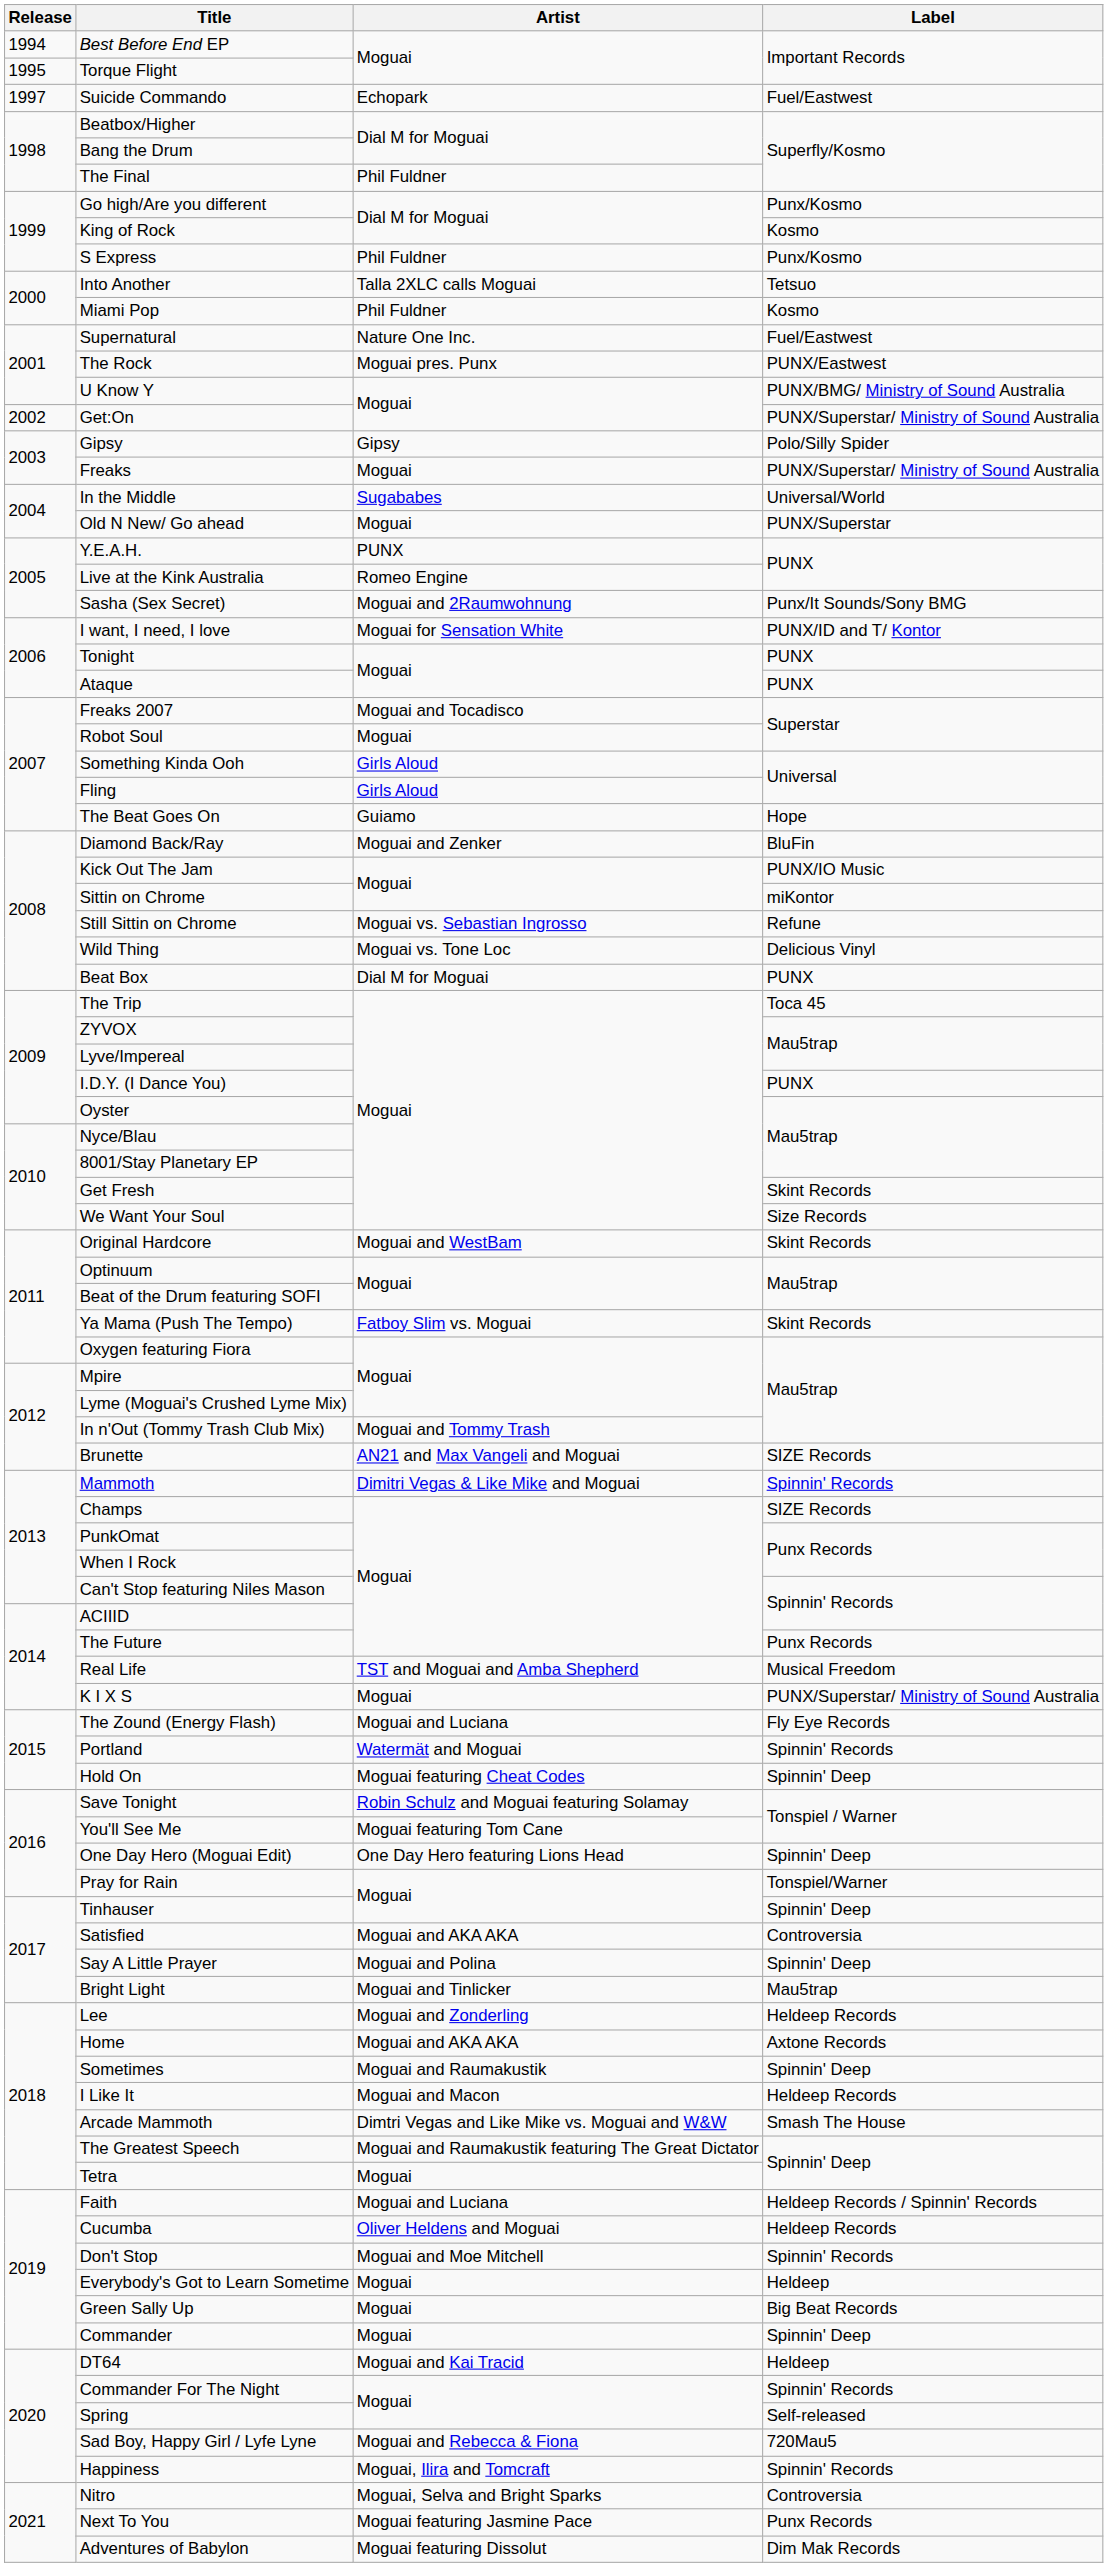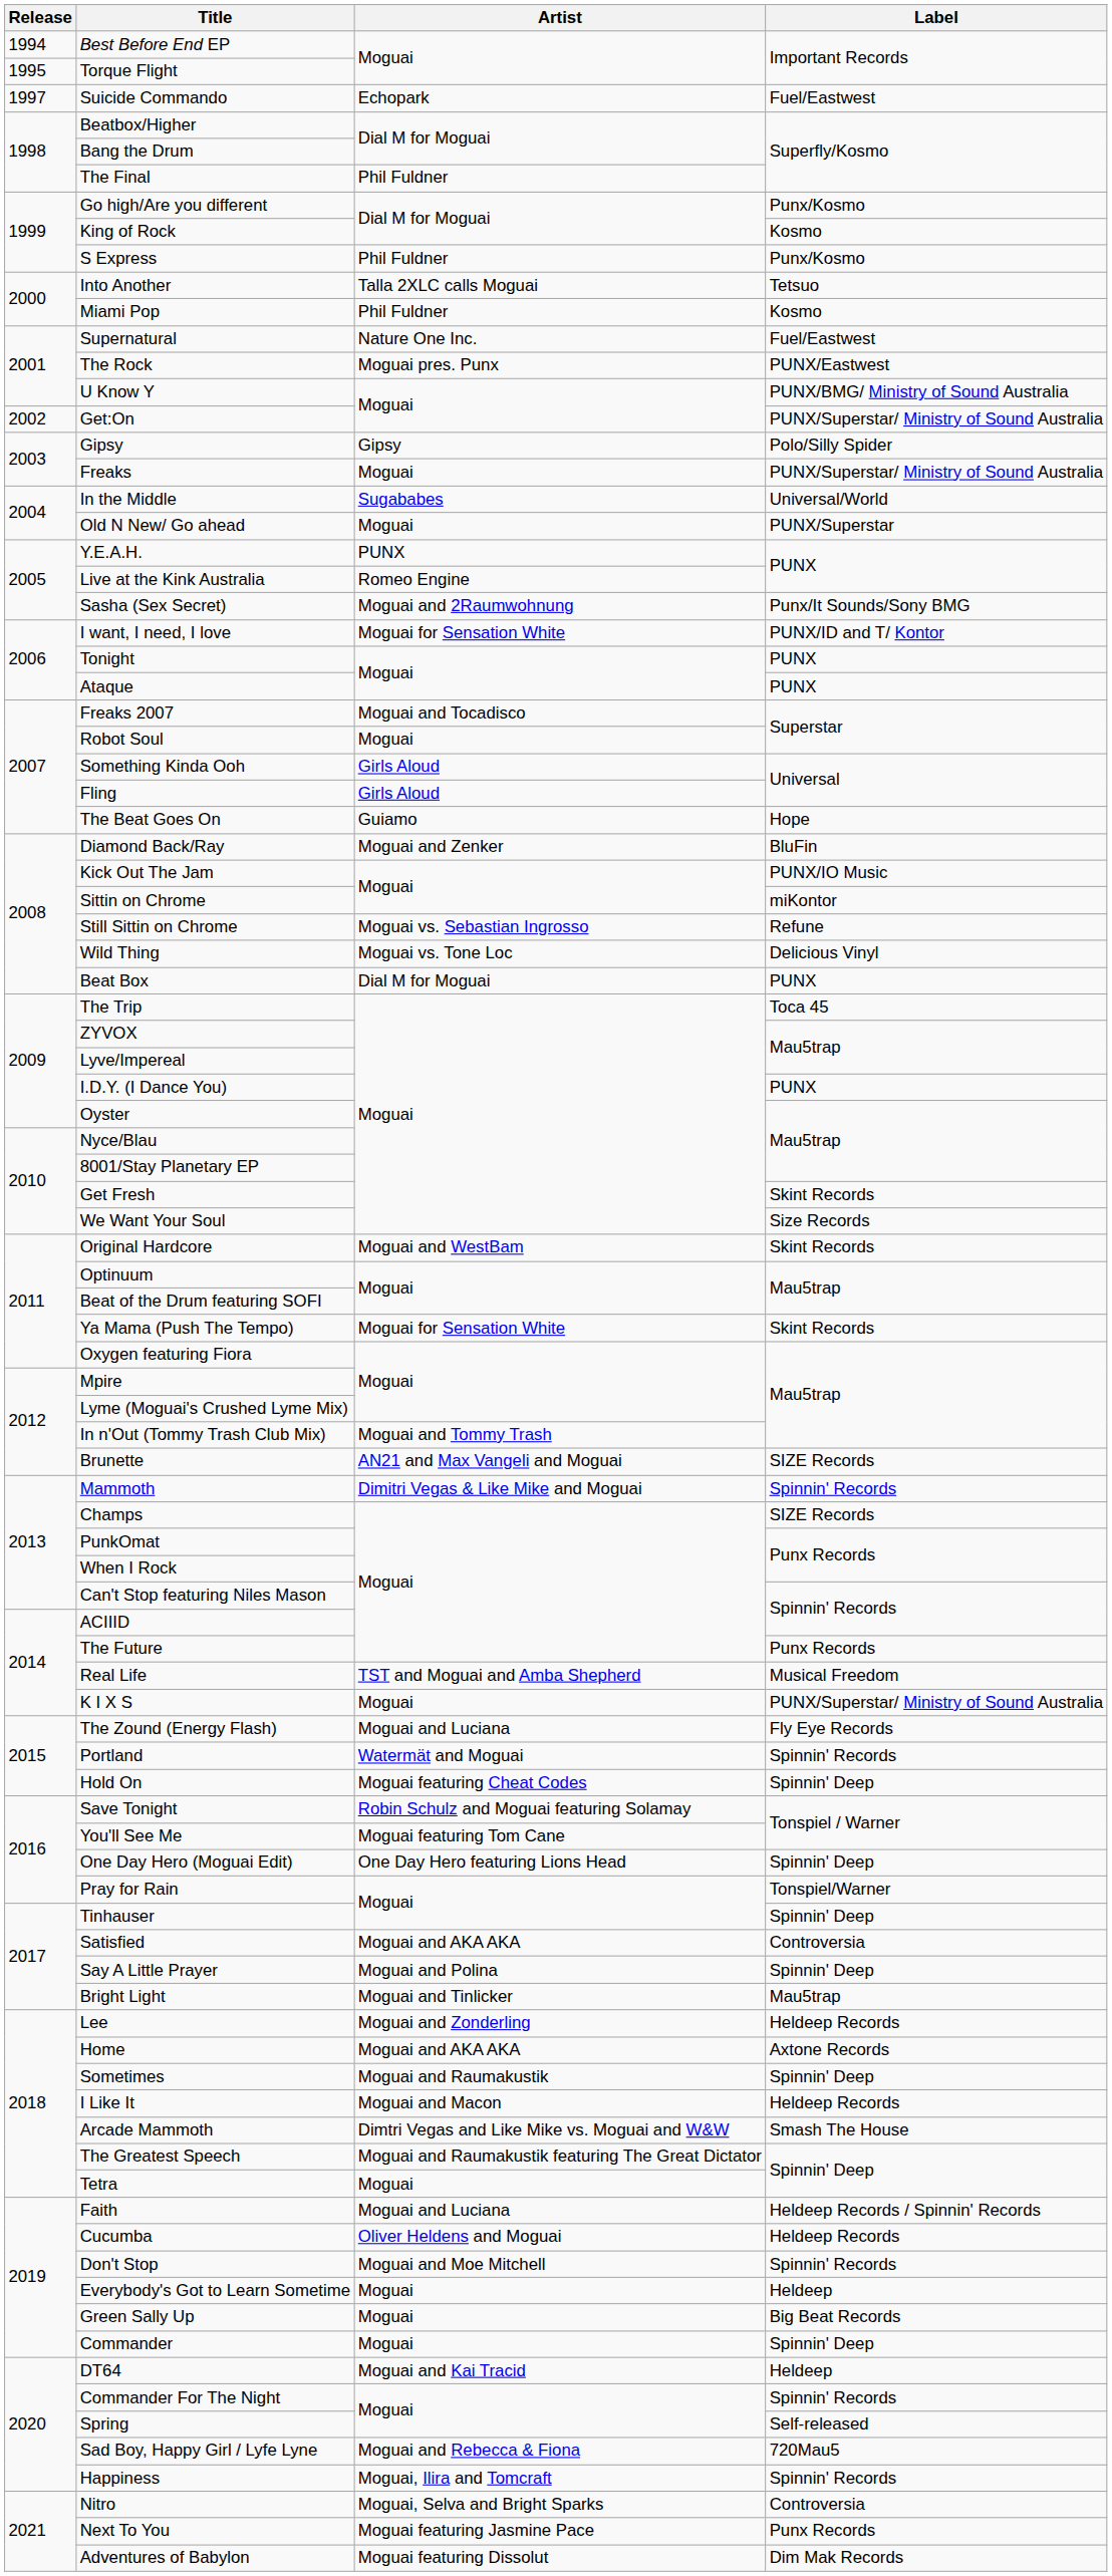 <table class="wikitable plainrowheaders">
 <tr>
 <th>Release</th>
 <th>Title</th>
 <th>Artist</th>
 <th>Label</th>
 </tr>
 <tr>
 <td>1994</td>
 <td><em>Best Before End</em> EP</td>
 <td rowspan="2">Moguai</td>
 <td rowspan="2">Important Records</td>
 </tr>
 <tr>
 <td>1995</td>
 <td>Torque Flight</td>
 </tr>
 <tr>
 <td>1997</td>
 <td>Suicide Commando</td>
 <td>Echopark</td>
 <td>Fuel/Eastwest</td>
 </tr>
 <tr>
 <td rowspan="3">1998</td>
 <td>Beatbox/Higher</td>
 <td rowspan="2">Dial M for Moguai</td>
 <td rowspan="3">Superfly/Kosmo</td>
 </tr>
 <tr>
 <td>Bang the Drum</td>
 </tr>
 <tr>
 <td>The Final</td>
 <td>Phil Fuldner</td>
 </tr>
 <tr>
 <td rowspan="3">1999</td>
 <td>Go high/Are you different</td>
 <td rowspan="2">Dial M for Moguai</td>
 <td>Punx/Kosmo</td>
 </tr>
 <tr>
 <td>King of Rock</td>
 <td>Kosmo</td>
 </tr>
 <tr>
 <td>S Express</td>
 <td>Phil Fuldner</td>
 <td>Punx/Kosmo</td>
 </tr>
 <tr>
 <td rowspan="2">2000</td>
 <td>Into Another</td>
 <td>Talla 2XLC calls Moguai</td>
 <td>Tetsuo</td>
 </tr>
 <tr>
 <td>Miami Pop</td>
 <td>Phil Fuldner</td>
 <td>Kosmo</td>
 </tr>
 <tr>
 <td rowspan="3">2001</td>
 <td>Supernatural</td>
 <td>Nature One Inc.</td>
 <td>Fuel/Eastwest</td>
 </tr>
 <tr>
 <td>The Rock</td>
 <td>Moguai pres. Punx</td>
 <td>PUNX/Eastwest</td>
 </tr>
 <tr>
 <td>U Know Y</td>
 <td rowspan="2">Moguai</td>
 <td>PUNX/BMG/ <a href='#'>Ministry of Sound</a> Australia</td>
 </tr>
 <tr>
 <td>2002</td>
 <td>Get:On</td>
 <td>PUNX/Superstar/ <a href='#'>Ministry of Sound</a> Australia</td>
 </tr>
 <tr>
 <td rowspan="2">2003</td>
 <td>Gipsy</td>
 <td>Gipsy</td>
 <td>Polo/Silly Spider</td>
 </tr>
 <tr>
 <td>Freaks</td>
 <td>Moguai</td>
 <td>PUNX/Superstar/ <a href='#'>Ministry of Sound</a> Australia</td>
 </tr>
 <tr>
 <td rowspan="2">2004</td>
 <td>In the Middle</td>
 <td><a href='#'>Sugababes</a></td>
 <td>Universal/World</td>
 </tr>
 <tr>
 <td>Old N New/ Go ahead</td>
 <td>Moguai</td>
 <td>PUNX/Superstar</td>
 </tr>
 <tr>
 <td rowspan="3">2005</td>
 <td>Y.E.A.H.</td>
 <td>PUNX</td>
 <td rowspan="2">PUNX</td>
 </tr>
 <tr>
 <td>Live at the Kink Australia</td>
 <td>Romeo Engine</td>
 </tr>
 <tr>
 <td>Sasha (Sex Secret)</td>
 <td>Moguai and <a href='#'>2Raumwohnung</a></td>
 <td>Punx/It Sounds/Sony BMG</td>
 </tr>
 <tr>
 <td rowspan="3">2006</td>
 <td>I want, I need, I love</td>
 <td>Moguai for <a href='#'>Sensation White</a></td>
 <td>PUNX/ID and T/ <a href='#'>Kontor</a></td>
 </tr>
 <tr>
 <td>Tonight</td>
 <td rowspan="2">Moguai</td>
 <td>PUNX</td>
 </tr>
 <tr>
 <td>Ataque</td>
 <td>PUNX</td>
 </tr>
 <tr>
 <td rowspan="5">2007</td>
 <td>Freaks 2007</td>
 <td>Moguai and Tocadisco</td>
 <td rowspan="2">Superstar</td>
 </tr>
 <tr>
 <td>Robot Soul</td>
 <td>Moguai</td>
 </tr>
 <tr>
 <td>Something Kinda Ooh</td>
 <td><a href='#'>Girls Aloud</a></td>
 <td rowspan="2">Universal</td>
 </tr>
 <tr>
 <td>Fling</td>
 <td><a href='#'>Girls Aloud</a></td>
 </tr>
 <tr>
 <td>The Beat Goes On</td>
 <td>Guiamo</td>
 <td>Hope</td>
 </tr>
 <tr>
 <td rowspan="6">2008</td>
 <td>Diamond Back/Ray</td>
 <td>Moguai and Zenker</td>
 <td>BluFin</td>
 </tr>
 <tr>
 <td>Kick Out The Jam</td>
 <td rowspan="2">Moguai</td>
 <td>PUNX/IO Music</td>
 </tr>
 <tr>
 <td>Sittin on Chrome</td>
 <td>miKontor</td>
 </tr>
 <tr>
 <td>Still Sittin on Chrome</td>
 <td>Moguai vs. <a href='#'>Sebastian Ingrosso</a></td>
 <td>Refune</td>
 </tr>
 <tr>
 <td>Wild Thing</td>
 <td>Moguai vs. Tone Loc</td>
 <td>Delicious Vinyl</td>
 </tr>
 <tr>
 <td>Beat Box</td>
 <td>Dial M for Moguai</td>
 <td>PUNX</td>
 </tr>
 <tr>
 <td rowspan="5">2009</td>
 <td>The Trip</td>
 <td rowspan="9">Moguai</td>
 <td>Toca 45</td>
 </tr>
 <tr>
 <td>ZYVOX</td>
 <td rowspan="2">Mau5trap</td>
 </tr>
 <tr>
 <td>Lyve/Impereal</td>
 </tr>
 <tr>
 <td>I.D.Y. (I Dance You)</td>
 <td>PUNX</td>
 </tr>
 <tr>
 <td>Oyster</td>
 <td rowspan="3">Mau5trap</td>
 </tr>
 <tr>
 <td rowspan="4">2010</td>
 <td>Nyce/Blau</td>
 </tr>
 <tr>
 <td>8001/Stay Planetary EP</td>
 </tr>
 <tr>
 <td>Get Fresh</td>
 <td>Skint Records</td>
 </tr>
 <tr>
 <td>We Want Your Soul</td>
 <td>Size Records</td>
 </tr>
 <tr>
 <td rowspan="5">2011</td>
 <td>Original Hardcore</td>
 <td>Moguai and <a href='#'>WestBam</a></td>
 <td>Skint Records</td>
 </tr>
 <tr>
 <td>Optinuum</td>
 <td rowspan="2">Moguai</td>
 <td rowspan="2">Mau5trap</td>
 </tr>
 <tr>
 <td>Beat of the Drum featuring SOFI</td>
 </tr>
 <tr>
 <td>Ya Mama (Push The Tempo)</td>
-<td><a href='#'>Fatboy Slim</a> vs. Moguai</td>
+<td>Moguai for <a href='#'>Sensation White</a></td>
 <td>Skint Records</td>
 </tr>
 <tr>
 <td>Oxygen featuring Fiora</td>
 <td rowspan="3">Moguai</td>
 <td rowspan="4">Mau5trap</td>
 </tr>
 <tr>
 <td rowspan="4">2012</td>
 <td>Mpire</td>
 </tr>
 <tr>
 <td>Lyme (Moguai's Crushed Lyme Mix)</td>
 </tr>
 <tr>
 <td>In n'Out (Tommy Trash Club Mix)</td>
 <td>Moguai and <a href='#'>Tommy Trash</a></td>
 </tr>
 <tr>
 <td>Brunette</td>
 <td><a href='#'>AN21</a> and <a href='#'>Max Vangeli</a> and Moguai</td>
 <td>SIZE Records</td>
 </tr>
 <tr>
 <td rowspan="5">2013</td>
 <td><a href='#'>Mammoth</a></td>
 <td><a href='#'>Dimitri Vegas & Like Mike</a> and Moguai</td>
 <td><a href='#'>Spinnin' Records</a></td>
 </tr>
 <tr>
 <td>Champs</td>
 <td rowspan="6">Moguai</td>
 <td>SIZE Records</td>
 </tr>
 <tr>
 <td>PunkOmat</td>
 <td rowspan="2">Punx Records</td>
 </tr>
 <tr>
 <td>When I Rock</td>
 </tr>
 <tr>
 <td>Can't Stop featuring Niles Mason</td>
 <td rowspan="2">Spinnin' Records</td>
 </tr>
 <tr>
 <td rowspan="4">2014</td>
 <td>ACIIID</td>
 </tr>
 <tr>
 <td>The Future</td>
 <td>Punx Records</td>
 </tr>
 <tr>
 <td>Real Life</td>
 <td><a href='#'>TST</a> and Moguai and <a href='#'>Amba Shepherd</a></td>
 <td>Musical Freedom</td>
 </tr>
 <tr>
 <td>K I X S</td>
 <td>Moguai</td>
 <td>PUNX/Superstar/ <a href='#'>Ministry of Sound</a> Australia</td>
 </tr>
 <tr>
 <td rowspan="3">2015</td>
 <td>The Zound (Energy Flash)</td>
 <td>Moguai and Luciana</td>
 <td>Fly Eye Records</td>
 </tr>
 <tr>
 <td>Portland</td>
 <td><a href='#'>Watermät</a> and Moguai</td>
 <td>Spinnin' Records</td>
 </tr>
 <tr>
 <td>Hold On</td>
 <td>Moguai featuring <a href='#'>Cheat Codes</a></td>
 <td>Spinnin' Deep</td>
 </tr>
 <tr>
 <td rowspan="4">2016</td>
 <td>Save Tonight</td>
 <td><a href='#'>Robin Schulz</a> and Moguai featuring Solamay</td>
 <td rowspan="2">Tonspiel / Warner</td>
 </tr>
 <tr>
 <td>You'll See Me</td>
 <td>Moguai featuring Tom Cane</td>
 </tr>
 <tr>
 <td>One Day Hero (Moguai Edit)</td>
 <td>One Day Hero featuring Lions Head</td>
 <td>Spinnin' Deep</td>
 </tr>
 <tr>
 <td>Pray for Rain</td>
 <td rowspan="2">Moguai</td>
 <td>Tonspiel/Warner</td>
 </tr>
 <tr>
 <td rowspan="4">2017</td>
 <td>Tinhauser</td>
 <td>Spinnin' Deep</td>
 </tr>
 <tr>
 <td>Satisfied</td>
 <td>Moguai and AKA AKA</td>
 <td>Controversia</td>
 </tr>
 <tr>
 <td>Say A Little Prayer</td>
 <td>Moguai and Polina</td>
 <td>Spinnin' Deep</td>
 </tr>
 <tr>
 <td>Bright Light</td>
 <td>Moguai and Tinlicker</td>
 <td>Mau5trap</td>
 </tr>
 <tr>
 <td rowspan="7">2018</td>
 <td>Lee</td>
 <td>Moguai and <a href='#'>Zonderling</a></td>
 <td>Heldeep Records</td>
 </tr>
 <tr>
 <td>Home</td>
 <td>Moguai and AKA AKA</td>
 <td>Axtone Records</td>
 </tr>
 <tr>
 <td>Sometimes</td>
 <td>Moguai and Raumakustik</td>
 <td>Spinnin' Deep</td>
 </tr>
 <tr>
 <td>I Like It</td>
 <td>Moguai and Macon</td>
 <td>Heldeep Records</td>
 </tr>
 <tr>
 <td>Arcade Mammoth</td>
 <td>Dimtri Vegas and Like Mike vs. Moguai and <a href='#'>W&W</a></td>
 <td>Smash The House</td>
 </tr>
 <tr>
 <td>The Greatest Speech</td>
 <td>Moguai and Raumakustik featuring The Great Dictator</td>
 <td rowspan="2">Spinnin' Deep</td>
 </tr>
 <tr>
 <td>Tetra</td>
 <td>Moguai</td>
 </tr>
 <tr>
 <td rowspan="6">2019</td>
 <td>Faith</td>
 <td>Moguai and Luciana</td>
 <td>Heldeep Records / Spinnin' Records</td>
 </tr>
 <tr>
 <td>Cucumba</td>
 <td><a href='#'>Oliver Heldens</a> and Moguai</td>
 <td>Heldeep Records</td>
 </tr>
 <tr>
 <td>Don't Stop</td>
 <td>Moguai and Moe Mitchell</td>
 <td>Spinnin' Records</td>
 </tr>
 <tr>
 <td>Everybody's Got to Learn Sometime</td>
 <td>Moguai</td>
 <td>Heldeep</td>
 </tr>
 <tr>
 <td>Green Sally Up</td>
 <td>Moguai</td>
 <td>Big Beat Records</td>
 </tr>
 <tr>
 <td>Commander</td>
 <td>Moguai</td>
 <td>Spinnin' Deep</td>
 </tr>
 <tr>
 <td rowspan="5">2020</td>
 <td>DT64</td>
 <td>Moguai and <a href='#'>Kai Tracid</a></td>
 <td>Heldeep</td>
 </tr>
 <tr>
 <td>Commander For The Night</td>
 <td rowspan="2">Moguai</td>
 <td>Spinnin' Records</td>
 </tr>
 <tr>
 <td>Spring</td>
 <td>Self-released</td>
 </tr>
 <tr>
 <td>Sad Boy, Happy Girl / Lyfe Lyne</td>
 <td>Moguai and <a href='#'>Rebecca & Fiona</a></td>
 <td>720Mau5</td>
 </tr>
 <tr>
 <td>Happiness</td>
 <td>Moguai, <a href='#'>Ilira</a> and <a href='#'>Tomcraft</a></td>
 <td>Spinnin' Records</td>
 </tr>
 <tr>
 <td rowspan="3">2021</td>
 <td>Nitro</td>
 <td>Moguai, Selva and Bright Sparks</td>
 <td>Controversia</td>
 </tr>
 <tr>
 <td>Next To You</td>
 <td>Moguai featuring Jasmine Pace</td>
 <td>Punx Records</td>
 </tr>
 <tr>
 <td>Adventures of Babylon</td>
 <td>Moguai featuring Dissolut</td>
 <td>Dim Mak Records</td>
 </tr>
 </table>
